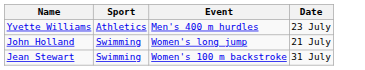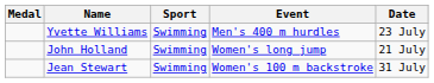 <table class="wikitable sortable" style="font-size:95%">
 <tr>
+<th>Medal</th>
 <th>Name</th>
 <th>Sport</th>
 <th>Event</th>
 <th>Date</th>
 </tr>
 <tr>
+<td></td>
 <td><a href='#'>Yvette Williams</a></td>
-<td><a href='#'>Athletics</a></td>
+<td><a href='#'>Swimming</a></td>
 <td><a href='#'>Men's 400 m hurdles</a></td>
 <td>23 July</td>
 </tr>
 <tr>
+<td></td>
 <td><a href='#'>John Holland</a></td>
 <td><a href='#'>Swimming</a></td>
 <td><a href='#'>Women's long jump</a></td>
 <td>21 July</td>
 </tr>
 <tr>
+<td></td>
 <td><a href='#'>Jean Stewart</a></td>
 <td><a href='#'>Swimming</a></td>
 <td><a href='#'>Women's 100 m backstroke</a></td>
 <td>31 July</td>
 </tr>
 </table>
